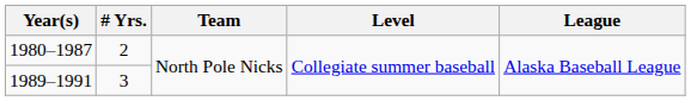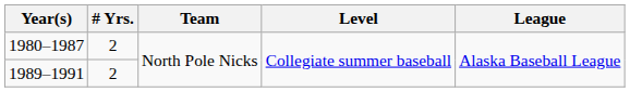 <table class="wikitable" style="text-align:center; font-size: 95%;">
 <tr>
 <th>Year(s)</th>
 <th># Yrs.</th>
 <th>Team</th>
 <th>Level</th>
 <th>League</th>
 </tr>
 <tr>
 <td>1980–1987</td>
 <td>2</td>
 <td rowspan=2>North Pole Nicks</td>
 <td rowspan=2><a href='#'>Collegiate summer baseball</a></td>
 <td rowspan=2><a href='#'>Alaska Baseball League</a></td>
 </tr>
 <tr>
 <td>1989–1991</td>
-<td>3</td>
+<td>2</td>
 </tr>
 </table>
